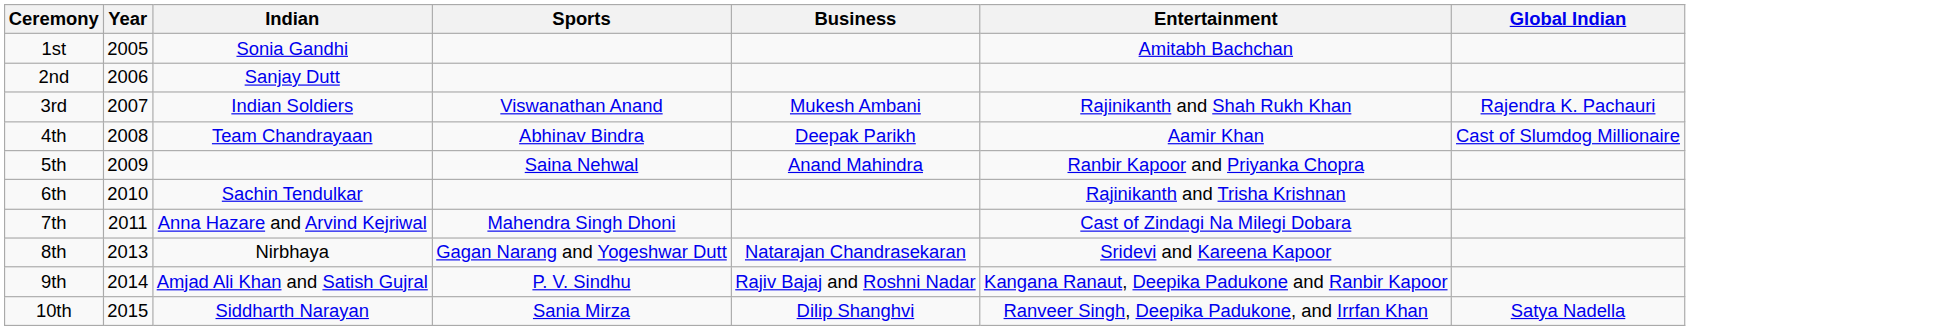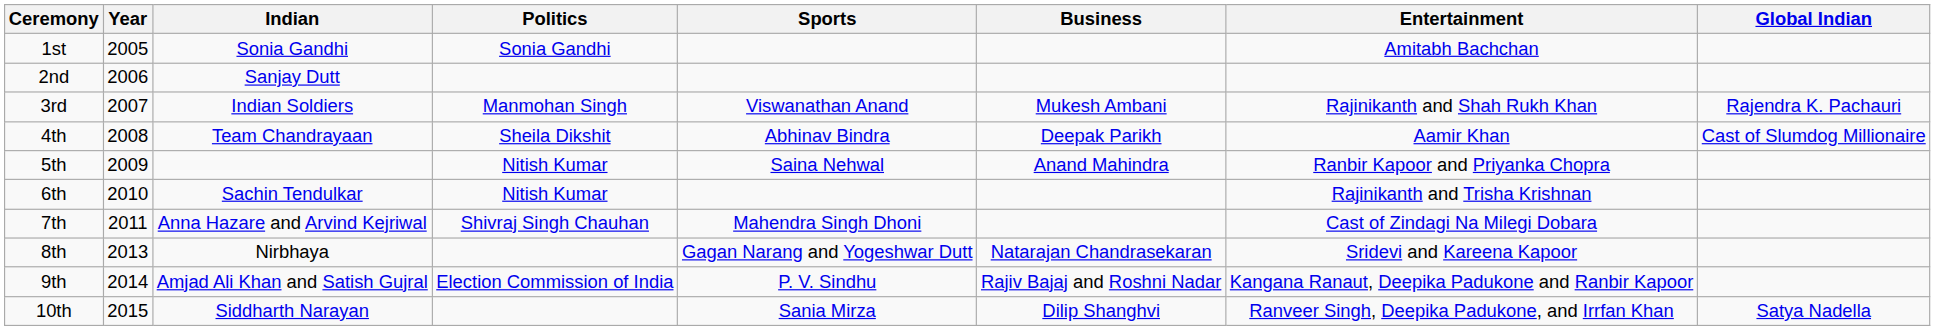 <table class="sortable wikitable" style="text-align: center">
 <tr>
 <th>Ceremony</th>
 <th>Year</th>
 <th>Indian</th>
+<th>Politics</th>
 <th>Sports</th>
 <th>Business</th>
 <th>Entertainment</th>
 <th><a href='#'>Global Indian</a></th>
 </tr>
 <tr>
 <td>1st</td>
 <td>2005</td>
+<td><a href='#'>Sonia Gandhi</a></td>
 <td><a href='#'>Sonia Gandhi</a></td>
 <td></td>
 <td></td>
 <td><a href='#'>Amitabh Bachchan</a></td>
 <td></td>
 </tr>
 <tr>
 <td>2nd</td>
 <td>2006</td>
 <td><a href='#'>Sanjay Dutt</a></td>
 <td></td>
 <td></td>
 <td></td>
 <td></td>
+<td></td>
 </tr>
 <tr>
 <td>3rd</td>
 <td>2007</td>
 <td><a href='#'>Indian Soldiers</a></td>
+<td><a href='#'>Manmohan Singh</a></td>
 <td><a href='#'>Viswanathan Anand</a></td>
 <td><a href='#'>Mukesh Ambani</a></td>
 <td><a href='#'>Rajinikanth</a> and <a href='#'>Shah Rukh Khan</a></td>
 <td><a href='#'>Rajendra K. Pachauri</a></td>
 </tr>
 <tr>
 <td>4th</td>
 <td>2008</td>
 <td><a href='#'>Team Chandrayaan</a></td>
+<td><a href='#'>Sheila Dikshit</a></td>
 <td><a href='#'>Abhinav Bindra</a></td>
 <td><a href='#'>Deepak Parikh</a></td>
 <td><a href='#'>Aamir Khan</a></td>
 <td><a href='#'>Cast of Slumdog Millionaire</a></td>
 </tr>
 <tr>
 <td>5th</td>
 <td>2009</td>
 <td></td>
+<td><a href='#'>Nitish Kumar</a></td>
 <td><a href='#'>Saina Nehwal</a></td>
 <td><a href='#'>Anand Mahindra</a></td>
 <td><a href='#'>Ranbir Kapoor</a> and <a href='#'>Priyanka Chopra</a></td>
 <td></td>
 </tr>
 <tr>
 <td>6th</td>
 <td>2010</td>
 <td><a href='#'>Sachin Tendulkar</a></td>
+<td><a href='#'>Nitish Kumar</a></td>
 <td></td>
 <td></td>
 <td><a href='#'>Rajinikanth</a> and <a href='#'>Trisha Krishnan</a></td>
 <td></td>
 </tr>
 <tr>
 <td>7th</td>
 <td>2011</td>
 <td><a href='#'>Anna Hazare</a> and <a href='#'>Arvind Kejriwal</a></td>
+<td><a href='#'>Shivraj Singh Chauhan</a></td>
 <td><a href='#'>Mahendra Singh Dhoni</a></td>
 <td></td>
 <td><a href='#'>Cast of Zindagi Na Milegi Dobara</a></td>
 <td></td>
 </tr>
 <tr>
 <td>8th</td>
 <td>2013</td>
 <td>Nirbhaya </td>
+<td></td>
 <td><a href='#'>Gagan Narang</a> and <a href='#'>Yogeshwar Dutt</a></td>
 <td><a href='#'>Natarajan Chandrasekaran</a></td>
 <td><a href='#'>Sridevi</a> and <a href='#'>Kareena Kapoor</a></td>
 <td></td>
 </tr>
 <tr>
 <td>9th</td>
 <td>2014 </td>
 <td><a href='#'>Amjad Ali Khan</a> and <a href='#'>Satish Gujral</a></td>
+<td><a href='#'>Election Commission of India</a></td>
 <td><a href='#'>P. V. Sindhu</a></td>
 <td><a href='#'>Rajiv Bajaj</a> and <a href='#'>Roshni Nadar</a></td>
 <td><a href='#'>Kangana Ranaut</a>, <a href='#'>Deepika Padukone</a> and <a href='#'>Ranbir Kapoor</a></td>
 <td></td>
 </tr>
 <tr>
 <td>10th</td>
 <td>2015</td>
 <td><a href='#'>Siddharth Narayan</a></td>
+<td></td>
 <td><a href='#'>Sania Mirza</a></td>
 <td><a href='#'>Dilip Shanghvi</a></td>
 <td><a href='#'>Ranveer Singh</a>, <a href='#'>Deepika Padukone</a>, and <a href='#'>Irrfan Khan</a></td>
 <td><a href='#'>Satya Nadella</a></td>
 </tr>
 </table>
